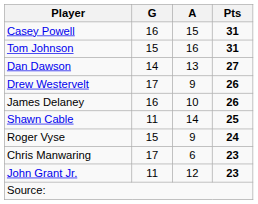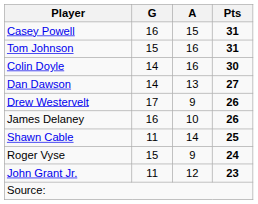 <table class="wikitable sortable" style="text-align:center;">
 <tr>
 <th width=175 class="unsortable">Player</th>
 <th width=50>G</th>
 <th width=50>A</th>
 <th width=50>Pts</th>
 </tr>
 <tr>
 <td align=left> <a href='#'>Casey Powell</a></td>
 <td>16</td>
 <td>15</td>
 <td><strong>31</strong></td>
 </tr>
 <tr>
 <td align=left> <a href='#'>Tom Johnson</a></td>
 <td>15</td>
 <td>16</td>
 <td><strong>31</strong></td>
+</tr>
+<tr>
+<td align=left> <a href='#'>Colin Doyle</a></td>
+<td>14</td>
+<td>16</td>
+<td><strong>30</strong></td>
 </tr>
 <tr>
 <td align=left> <a href='#'>Dan Dawson</a></td>
 <td>14</td>
 <td>13</td>
 <td><strong>27</strong></td>
 </tr>
 <tr>
 <td align=left> <a href='#'>Drew Westervelt</a></td>
 <td>17</td>
 <td>9</td>
 <td><strong>26</strong></td>
 </tr>
 <tr>
 <td align=left> James Delaney</td>
 <td>16</td>
 <td>10</td>
 <td><strong>26</strong></td>
 </tr>
 <tr>
 <td align=left> <a href='#'>Shawn Cable</a></td>
 <td>11</td>
 <td>14</td>
 <td><strong>25</strong></td>
 </tr>
 <tr>
 <td align=left> Roger Vyse</td>
 <td>15</td>
 <td>9</td>
 <td><strong>24</strong></td>
 </tr>
 <tr>
-<td align=left> Chris Manwaring</td>
-<td>17</td>
-<td>6</td>
-<td><strong>23</strong></td>
-</tr>
-<tr>
 <td align=left> <a href='#'>John Grant Jr.</a></td>
 <td>11</td>
 <td>12</td>
 <td><strong>23</strong></td>
 </tr>
 <tr>
 <td colspan=4 align=left>Source: </td>
 </tr>
 </table>
